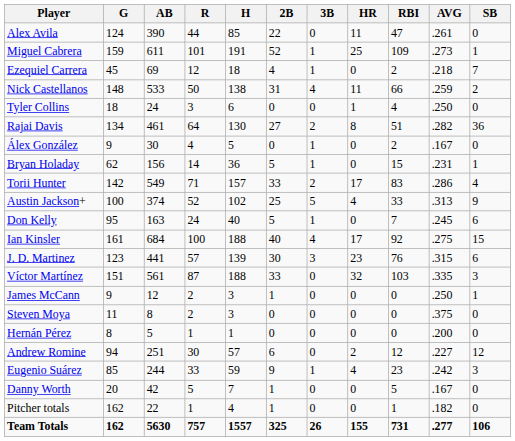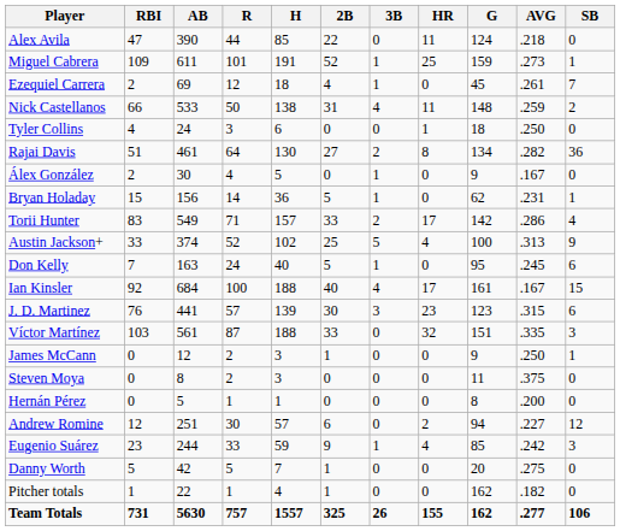 <table class="wikitable sortable">
 <tr>
 <th bgcolor="#DDDDFF" width="17%">Player</th>
-<th bgcolor="#DDDDFF" width="7%">G</th>
+<th bgcolor="#DDDDFF" width="7%">RBI</th>
 <th bgcolor="#DDDDFF" width="7%">AB</th>
 <th bgcolor="#DDDDFF" width="7%">R</th>
 <th bgcolor="#DDDDFF" width="7%">H</th>
 <th bgcolor="#DDDDFF" width="7%">2B</th>
 <th bgcolor="#DDDDFF" width="7%">3B</th>
 <th bgcolor="#DDDDFF" width="7%">HR</th>
-<th bgcolor="#DDDDFF" width="7%">RBI</th>
+<th bgcolor="#DDDDFF" width="7%">G</th>
 <th bgcolor="#DDDDFF" width="7%">AVG</th>
 <th bgcolor="#DDDDFF" width="7%">SB</th>
 </tr>
 <tr>
 <td align=left><a href='#'>Alex Avila</a></td>
-<td>124</td>
+<td>47</td>
 <td>390</td>
 <td>44</td>
 <td>85</td>
 <td>22</td>
 <td>0</td>
 <td>11</td>
-<td>47</td>
-<td>.261</td>
+<td>124</td>
+<td>.218</td>
 <td>0</td>
 </tr>
 <tr>
 <td align=left><a href='#'>Miguel Cabrera</a></td>
-<td>159</td>
+<td>109</td>
 <td>611</td>
 <td>101</td>
 <td>191</td>
 <td>52</td>
 <td>1</td>
 <td>25</td>
-<td>109</td>
+<td>159</td>
 <td>.273</td>
 <td>1</td>
 </tr>
 <tr>
 <td align=left><a href='#'>Ezequiel Carrera</a></td>
-<td>45</td>
+<td>2</td>
 <td>69</td>
 <td>12</td>
 <td>18</td>
 <td>4</td>
 <td>1</td>
 <td>0</td>
-<td>2</td>
-<td>.218</td>
+<td>45</td>
+<td>.261</td>
 <td>7</td>
 </tr>
 <tr>
 <td align=left><a href='#'>Nick Castellanos</a></td>
-<td>148</td>
+<td>66</td>
 <td>533</td>
 <td>50</td>
 <td>138</td>
 <td>31</td>
 <td>4</td>
 <td>11</td>
-<td>66</td>
+<td>148</td>
 <td>.259</td>
 <td>2</td>
 </tr>
 <tr>
 <td align=left><a href='#'>Tyler Collins</a></td>
-<td>18</td>
+<td>4</td>
 <td>24</td>
 <td>3</td>
 <td>6</td>
 <td>0</td>
 <td>0</td>
 <td>1</td>
-<td>4</td>
+<td>18</td>
 <td>.250</td>
 <td>0</td>
 </tr>
 <tr>
 <td align=left><a href='#'>Rajai Davis</a></td>
-<td>134</td>
+<td>51</td>
 <td>461</td>
 <td>64</td>
 <td>130</td>
 <td>27</td>
 <td>2</td>
 <td>8</td>
-<td>51</td>
+<td>134</td>
 <td>.282</td>
 <td>36</td>
 </tr>
 <tr>
 <td align=left><a href='#'>Álex González</a></td>
-<td>9</td>
+<td>2</td>
 <td>30</td>
 <td>4</td>
 <td>5</td>
 <td>0</td>
 <td>1</td>
 <td>0</td>
-<td>2</td>
+<td>9</td>
 <td>.167</td>
 <td>0</td>
 </tr>
 <tr>
 <td align=left><a href='#'>Bryan Holaday</a></td>
-<td>62</td>
+<td>15</td>
 <td>156</td>
 <td>14</td>
 <td>36</td>
 <td>5</td>
 <td>1</td>
 <td>0</td>
-<td>15</td>
+<td>62</td>
 <td>.231</td>
 <td>1</td>
 </tr>
 <tr>
 <td align=left><a href='#'>Torii Hunter</a></td>
-<td>142</td>
+<td>83</td>
 <td>549</td>
 <td>71</td>
 <td>157</td>
 <td>33</td>
 <td>2</td>
 <td>17</td>
-<td>83</td>
+<td>142</td>
 <td>.286</td>
 <td>4</td>
 </tr>
 <tr>
 <td align=left><a href='#'>Austin Jackson</a>+</td>
-<td>100</td>
+<td>33</td>
 <td>374</td>
 <td>52</td>
 <td>102</td>
 <td>25</td>
 <td>5</td>
 <td>4</td>
-<td>33</td>
+<td>100</td>
 <td>.313</td>
 <td>9</td>
 </tr>
 <tr>
 <td align=left><a href='#'>Don Kelly</a></td>
-<td>95</td>
+<td>7</td>
 <td>163</td>
 <td>24</td>
 <td>40</td>
 <td>5</td>
 <td>1</td>
 <td>0</td>
-<td>7</td>
+<td>95</td>
 <td>.245</td>
 <td>6</td>
 </tr>
 <tr>
 <td align=left><a href='#'>Ian Kinsler</a></td>
-<td>161</td>
+<td>92</td>
 <td>684</td>
 <td>100</td>
 <td>188</td>
 <td>40</td>
 <td>4</td>
 <td>17</td>
-<td>92</td>
-<td>.275</td>
+<td>161</td>
+<td>.167</td>
 <td>15</td>
 </tr>
 <tr>
 <td align=left><a href='#'>J. D. Martinez</a></td>
-<td>123</td>
+<td>76</td>
 <td>441</td>
 <td>57</td>
 <td>139</td>
 <td>30</td>
 <td>3</td>
 <td>23</td>
-<td>76</td>
+<td>123</td>
 <td>.315</td>
 <td>6</td>
 </tr>
 <tr>
 <td align=left><a href='#'>Víctor Martínez</a></td>
-<td>151</td>
+<td>103</td>
 <td>561</td>
 <td>87</td>
 <td>188</td>
 <td>33</td>
 <td>0</td>
 <td>32</td>
-<td>103</td>
+<td>151</td>
 <td>.335</td>
 <td>3</td>
 </tr>
 <tr>
 <td align=left><a href='#'>James McCann</a></td>
-<td>9</td>
+<td>0</td>
 <td>12</td>
 <td>2</td>
 <td>3</td>
 <td>1</td>
 <td>0</td>
 <td>0</td>
-<td>0</td>
+<td>9</td>
 <td>.250</td>
 <td>1</td>
 </tr>
 <tr>
 <td align=left><a href='#'>Steven Moya</a></td>
-<td>11</td>
+<td>0</td>
 <td>8</td>
 <td>2</td>
 <td>3</td>
 <td>0</td>
 <td>0</td>
 <td>0</td>
-<td>0</td>
+<td>11</td>
 <td>.375</td>
 <td>0</td>
 </tr>
 <tr>
 <td align=left><a href='#'>Hernán Pérez</a></td>
-<td>8</td>
+<td>0</td>
 <td>5</td>
 <td>1</td>
 <td>1</td>
 <td>0</td>
 <td>0</td>
 <td>0</td>
-<td>0</td>
+<td>8</td>
 <td>.200</td>
 <td>0</td>
 </tr>
 <tr>
 <td align=left><a href='#'>Andrew Romine</a></td>
-<td>94</td>
+<td>12</td>
 <td>251</td>
 <td>30</td>
 <td>57</td>
 <td>6</td>
 <td>0</td>
 <td>2</td>
-<td>12</td>
+<td>94</td>
 <td>.227</td>
 <td>12</td>
 </tr>
 <tr>
 <td align=left><a href='#'>Eugenio Suárez</a></td>
-<td>85</td>
+<td>23</td>
 <td>244</td>
 <td>33</td>
 <td>59</td>
 <td>9</td>
 <td>1</td>
 <td>4</td>
-<td>23</td>
+<td>85</td>
 <td>.242</td>
 <td>3</td>
 </tr>
 <tr>
 <td align=left><a href='#'>Danny Worth</a></td>
-<td>20</td>
+<td>5</td>
 <td>42</td>
 <td>5</td>
 <td>7</td>
 <td>1</td>
 <td>0</td>
 <td>0</td>
-<td>5</td>
-<td>.167</td>
+<td>20</td>
+<td>.275</td>
 <td>0</td>
 </tr>
 <tr align=left>
 <td>Pitcher totals</td>
-<td>162</td>
+<td>1</td>
 <td>22</td>
 <td>1</td>
 <td>4</td>
 <td>1</td>
 <td>0</td>
 <td>0</td>
-<td>1</td>
+<td>162</td>
 <td>.182</td>
 <td>0</td>
 </tr>
 <tr align=left>
 <td><strong>Team Totals</strong></td>
-<td><strong>162</strong></td>
+<td><strong>731</strong></td>
 <td><strong>5630</strong></td>
 <td><strong>757</strong></td>
 <td><strong>1557</strong></td>
 <td><strong>325</strong></td>
 <td><strong>26</strong></td>
 <td><strong>155</strong></td>
-<td><strong>731</strong></td>
+<td><strong>162</strong></td>
 <td><strong>.277</strong></td>
 <td><strong>106</strong></td>
 </tr>
 </table>
